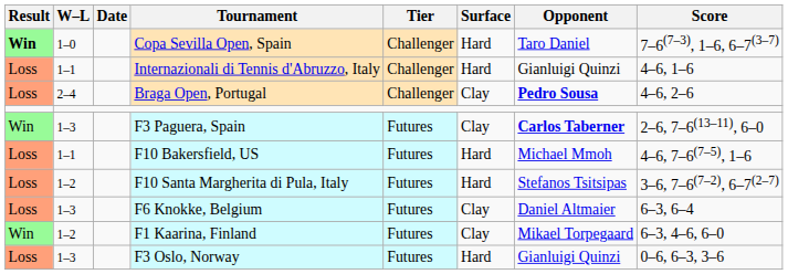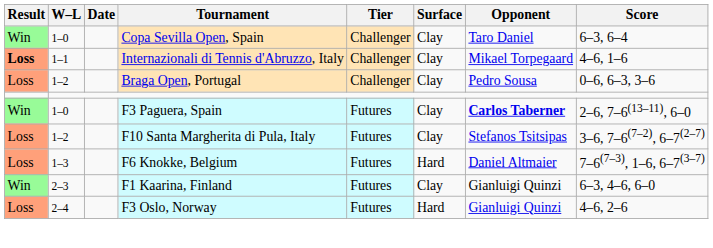 <table class="wikitable sortable">
 <tr>
 <th>Result</th>
 <th class="unsortable">W–L</th>
 <th>Date</th>
 <th>Tournament</th>
 <th>Tier</th>
 <th>Surface</th>
 <th>Opponent</th>
 <th class="unsortable">Score</th>
 </tr>
 <tr>
-<td bgcolor=98FB98><strong>Win</strong></td>
+<td bgcolor=98FB98>Win</td>
 <td><small>1–0</small></td>
 <td><a href='#'></a></td>
 <td style=background:moccasin><a href='#'>Copa Sevilla Open</a>, Spain</td>
 <td style=background:moccasin>Challenger</td>
-<td>Hard</td>
+<td>Clay</td>
 <td> <a href='#'>Taro Daniel</a></td>
-<td>7–6<sup>(7–3)</sup>, 1–6, 6–7<sup>(3–7)</sup></td>
+<td>6–3, 6–4</td>
 </tr>
 <tr>
-<td style=background:#ffa07a>Loss</td>
+<td style=background:#ffa07a><strong>Loss</strong></td>
 <td><small>1–1</small></td>
 <td><a href='#'></a></td>
 <td style=background:moccasin><a href='#'>Internazionali di Tennis d'Abruzzo</a>, Italy</td>
 <td style=background:moccasin>Challenger</td>
-<td>Hard</td>
-<td> Gianluigi Quinzi</td>
+<td>Clay</td>
+<td> <a href='#'>Mikael Torpegaard</a></td>
 <td>4–6, 1–6</td>
 </tr>
 <tr>
 <td style=background:#ffa07a>Loss</td>
-<td><small>2–4</small></td>
+<td><small>1–2</small></td>
 <td><a href='#'></a></td>
 <td style=background:moccasin><a href='#'>Braga Open</a>, Portugal</td>
 <td style=background:moccasin>Challenger</td>
 <td>Clay</td>
-<td><strong> <a href='#'>Pedro Sousa</a></strong></td>
-<td>4–6, 2–6</td>
+<td> <a href='#'>Pedro Sousa</a></td>
+<td>0–6, 6–3, 3–6</td>
 </tr>
 <tr>
 <td></td>
 </tr>
 <tr>
 <td bgcolor=98FB98>Win</td>
-<td><small>1–3</small></td>
+<td><small>1–0</small></td>
 <td></td>
 <td style=background:#cffcff>F3 Paguera, Spain</td>
 <td style=background:#cffcff>Futures</td>
 <td>Clay</td>
 <td><strong> <a href='#'>Carlos Taberner</a></strong></td>
 <td>2–6, 7–6<sup>(13–11)</sup>, 6–0</td>
 </tr>
 <tr>
 <td style=background:#ffa07a>Loss</td>
-<td><small>1–1</small></td>
-<td></td>
-<td style=background:#cffcff>F10 Bakersfield, US</td>
-<td style=background:#cffcff>Futures</td>
-<td>Hard</td>
-<td> <a href='#'>Michael Mmoh</a></td>
-<td>4–6, 7–6<sup>(7–5)</sup>, 1–6</td>
-</tr>
-<tr>
-<td style=background:#ffa07a>Loss</td>
 <td><small>1–2</small></td>
 <td></td>
 <td style=background:#cffcff>F10 Santa Margherita di Pula, Italy</td>
 <td style=background:#cffcff>Futures</td>
-<td>Hard</td>
+<td>Clay</td>
 <td> <a href='#'>Stefanos Tsitsipas</a></td>
 <td>3–6, 7–6<sup>(7–2)</sup>, 6–7<sup>(2–7)</sup></td>
 </tr>
 <tr>
 <td style=background:#ffa07a>Loss</td>
 <td><small>1–3</small></td>
 <td></td>
 <td style=background:#cffcff>F6 Knokke, Belgium</td>
 <td style=background:#cffcff>Futures</td>
-<td>Clay</td>
+<td>Hard</td>
 <td> <a href='#'>Daniel Altmaier</a></td>
-<td>6–3, 6–4</td>
+<td>7–6<sup>(7–3)</sup>, 1–6, 6–7<sup>(3–7)</sup></td>
 </tr>
 <tr>
 <td bgcolor=98FB98>Win</td>
-<td><small>1–2</small></td>
+<td><small>2–3</small></td>
 <td></td>
 <td style=background:#cffcff>F1 Kaarina, Finland</td>
 <td style=background:#cffcff>Futures</td>
 <td>Clay</td>
-<td> <a href='#'>Mikael Torpegaard</a></td>
+<td> Gianluigi Quinzi</td>
 <td>6–3, 4–6, 6–0</td>
 </tr>
 <tr>
 <td style=background:#ffa07a>Loss</td>
-<td><small>1–3</small></td>
+<td><small>2–4</small></td>
 <td></td>
 <td style=background:#cffcff>F3 Oslo, Norway</td>
 <td style=background:#cffcff>Futures</td>
 <td>Hard</td>
 <td> <a href='#'>Gianluigi Quinzi</a></td>
-<td>0–6, 6–3, 3–6</td>
+<td>4–6, 2–6</td>
 </tr>
 </table>
